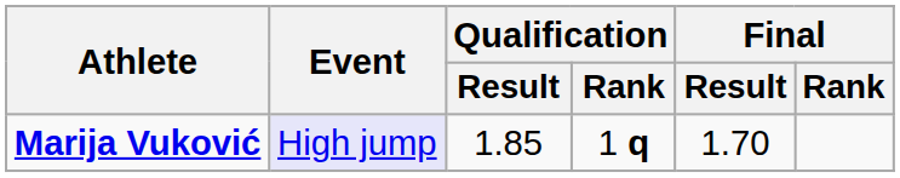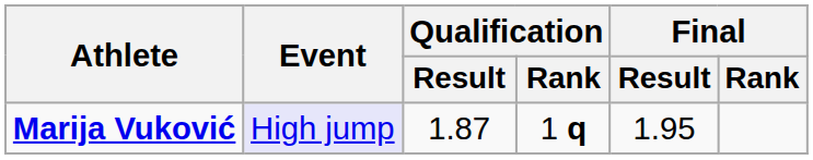 <table class="wikitable" style="font-size:90%">
 <tr>
 <th rowspan="2">Athlete</th>
 <th rowspan="2">Event</th>
 <th colspan="2">Qualification</th>
 <th colspan="2">Final</th>
 </tr>
 <tr style="font-size:95%">
 <th>Result</th>
 <th>Rank</th>
 <th>Result</th>
 <th>Rank</th>
 </tr>
 <tr align="center">
 <td align="left"><strong><a href='#'>Marija Vuković</a></strong></td>
 <td align="left" style="background: lavender;"><a href='#'>High jump</a></td>
-<td>1.85</td>
+<td>1.87</td>
 <td>1 <strong>q</strong></td>
-<td>1.70</td>
+<td>1.95</td>
 <td></td>
 </tr>
 </table>
